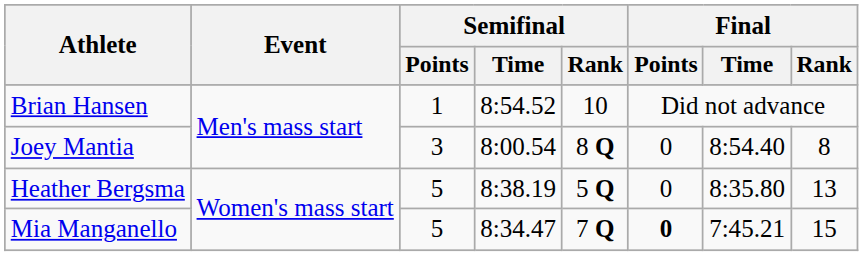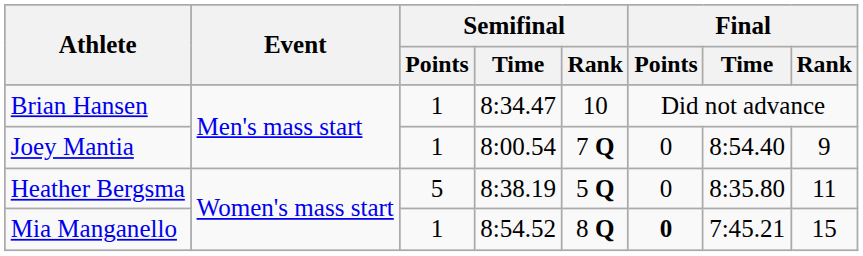 <table class=wikitable style=font-size:90%;text-align:center>
 <tr>
 <th rowspan=2>Athlete</th>
 <th rowspan=2>Event</th>
 <th colspan=3>Semifinal</th>
 <th colspan=3>Final</th>
 </tr>
 <tr style=font-size:95%>
 <th>Points</th>
 <th>Time</th>
 <th>Rank</th>
 <th>Points</th>
 <th>Time</th>
 <th>Rank</th>
 </tr>
 <tr>
 <td align=left><a href='#'>Brian Hansen</a></td>
 <td style="text-align:left;" rowspan="2"><a href='#'>Men's mass start</a></td>
 <td>1</td>
-<td>8:54.52</td>
+<td>8:34.47</td>
 <td>10</td>
 <td colspan=3>Did not advance</td>
 </tr>
 <tr>
 <td align=left><a href='#'>Joey Mantia</a></td>
-<td>3</td>
+<td>1</td>
 <td>8:00.54</td>
-<td>8 <strong>Q</strong></td>
+<td>7 <strong>Q</strong></td>
 <td>0</td>
 <td>8:54.40</td>
-<td>8</td>
+<td>9</td>
 </tr>
 <tr>
 <td align=left><a href='#'>Heather Bergsma</a></td>
 <td style="text-align:left;" rowspan="2"><a href='#'>Women's mass start</a></td>
 <td>5</td>
 <td>8:38.19</td>
 <td>5 <strong>Q</strong></td>
 <td>0</td>
 <td>8:35.80</td>
-<td>13</td>
+<td>11</td>
 </tr>
 <tr>
 <td align=left><a href='#'>Mia Manganello</a></td>
-<td>5</td>
-<td>8:34.47</td>
-<td>7 <strong>Q</strong></td>
+<td>1</td>
+<td>8:54.52</td>
+<td>8 <strong>Q</strong></td>
 <td><strong>0</strong></td>
 <td>7:45.21</td>
 <td>15</td>
 </tr>
 </table>
